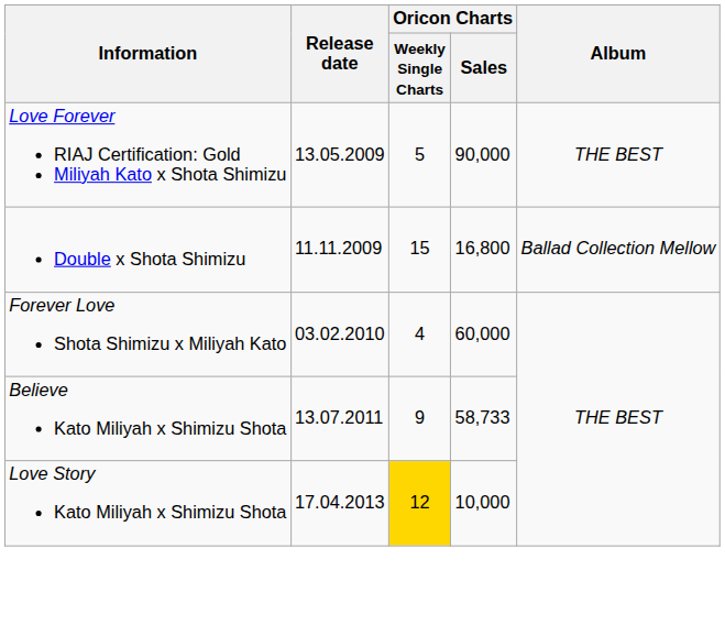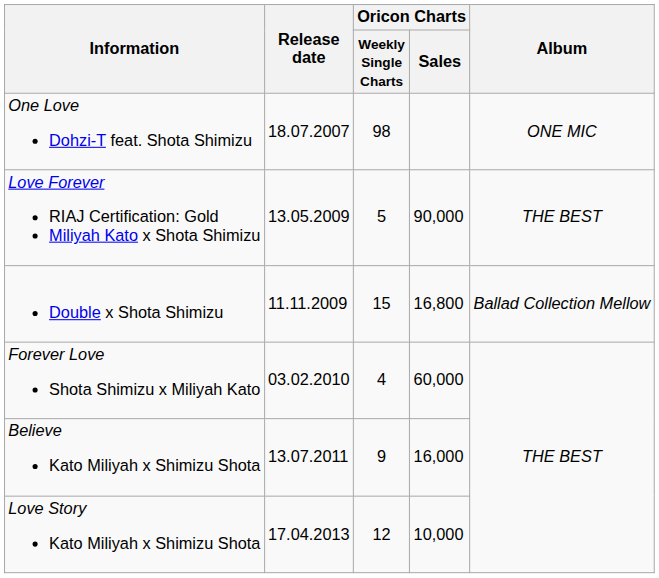 <table class="wikitable">
 <tr>
 <th rowspan="2">Information</th>
 <th rowspan="2">Release<br> date<br></th>
 <th colspan="2">Oricon Charts</th>
 <th rowspan="2">Album</th>
 </tr>
 <tr>
 <th><small>Weekly<br>Single<br>Charts</small></th>
 <th>Sales</th>
+</tr>
+<tr>
+<td><em>One Love</em><br><ul><li><a href='#'>Dohzi-T</a> feat. Shota Shimizu</li></ul></td>
+<td>18.07.2007</td>
+<td style="text-align:center;">98</td>
+<td></td>
+<td style="text-align:center;"><em>ONE MIC</em></td>
 </tr>
 <tr>
 <td><em><a href='#'>Love Forever</a></em><br><ul><li>RIAJ Certification: Gold</li><li><a href='#'>Miliyah Kato</a> x Shota Shimizu</li></ul></td>
 <td>13.05.2009</td>
 <td style="text-align:center;">5</td>
 <td>90,000</td>
 <td style="text-align:center;"><em>THE BEST</em></td>
 </tr>
 <tr>
 <td><em></em><br><ul><li><a href='#'>Double</a> x Shota Shimizu</li></ul></td>
 <td>11.11.2009</td>
 <td style="text-align:center;">15</td>
 <td>16,800</td>
 <td style="text-align:center;"><em>Ballad Collection Mellow</em></td>
 </tr>
 <tr>
 <td><em>Forever Love</em><br><ul><li>Shota Shimizu x Miliyah Kato</li></ul></td>
 <td>03.02.2010</td>
 <td style="text-align:center;">4</td>
 <td>60,000</td>
 <td rowspan="3" style="text-align:center;"><em>THE BEST</em></td>
 </tr>
 <tr>
 <td><em>Believe</em><br><ul><li>Kato Miliyah x Shimizu Shota</li></ul></td>
 <td>13.07.2011</td>
 <td style="text-align:center;">9</td>
-<td>58,733</td>
+<td>16,000</td>
 </tr>
 <tr>
 <td><em>Love Story</em><br><ul><li>Kato Miliyah x Shimizu Shota</li></ul></td>
 <td>17.04.2013</td>
-<td style="background: gold; text-align:center;">12</td>
+<td style="text-align:center;">12</td>
 <td>10,000</td>
 </tr>
 </table>
